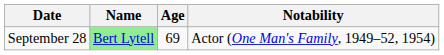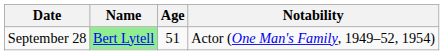 <table class="wikitable">
 <tr>
 <th>Date</th>
 <th>Name</th>
 <th>Age</th>
 <th>Notability</th>
 </tr>
 <tr>
 <td>September 28</td>
 <td style="background: lightgreen;"><a href='#'>Bert Lytell</a></td>
-<td align="center">69</td>
+<td align="center">51</td>
 <td>Actor (<em><a href='#'>One Man's Family</a></em>, 1949–52, 1954)</td>
 </tr>
 </table>
